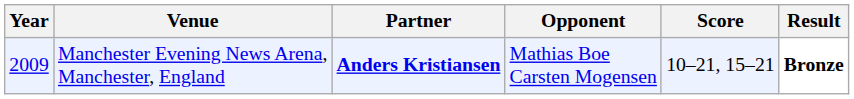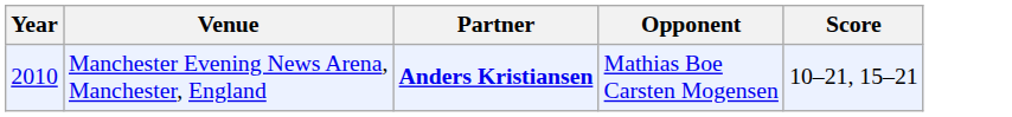 <table class="sortable wikitable" style="font-size: 90%;">
 <tr>
 <th>Year</th>
 <th>Venue</th>
 <th>Partner</th>
 <th>Opponent</th>
 <th>Score</th>
-<th>Result</th>
 </tr>
 <tr style="background:#ECF2FF">
-<td align="center"><a href='#'>2009</a></td>
+<td align="center"><a href='#'>2010</a></td>
 <td align="left"><a href='#'>Manchester Evening News Arena</a>,<br><a href='#'>Manchester</a>, <a href='#'>England</a></td>
 <td align="left"><strong> <a href='#'>Anders Kristiansen</a></strong></td>
 <td align="left"> <a href='#'>Mathias Boe</a><br> <a href='#'>Carsten Mogensen</a></td>
 <td align="left">10–21, 15–21</td>
-<td style="text-align:left; background:white"> <strong>Bronze</strong></td>
 </tr>
 </table>
